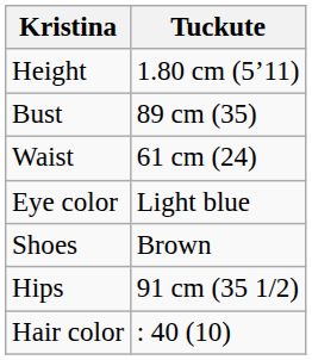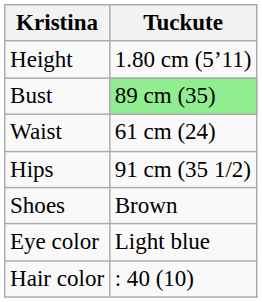 <table class="wikitable">
 <tr>
 <th>Kristina</th>
 <th>Tuckute</th>
 </tr>
 <tr>
 <td>Height</td>
 <td>1.80 cm (5’11)</td>
 </tr>
 <tr>
 <td>Bust</td>
-<td>89 cm (35)</td>
+<td style="background: lightgreen;">89 cm (35)</td>
 </tr>
 <tr>
 <td>Waist</td>
 <td>61 cm (24)</td>
 </tr>
 <tr>
-<td>Eye color</td>
-<td>Light blue</td>
+<td>Hips</td>
+<td>91 cm (35 1/2)</td>
 </tr>
 <tr>
 <td>Shoes</td>
 <td>Brown</td>
 </tr>
 <tr>
-<td>Hips</td>
-<td>91 cm (35 1/2)</td>
+<td>Eye color</td>
+<td>Light blue</td>
 </tr>
 <tr>
 <td>Hair color</td>
 <td>: 40 (10)</td>
 </tr>
 </table>
